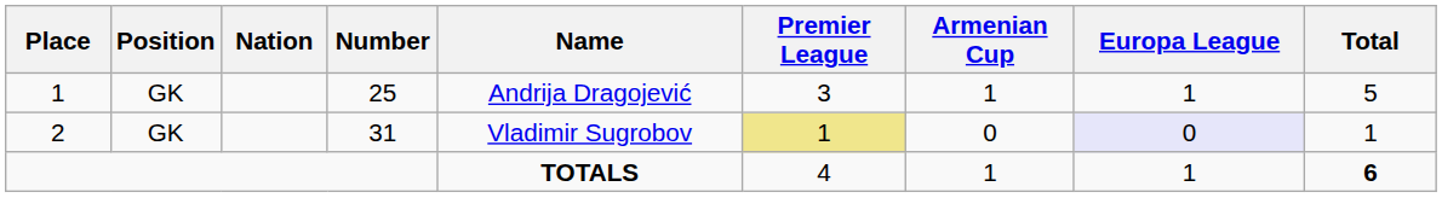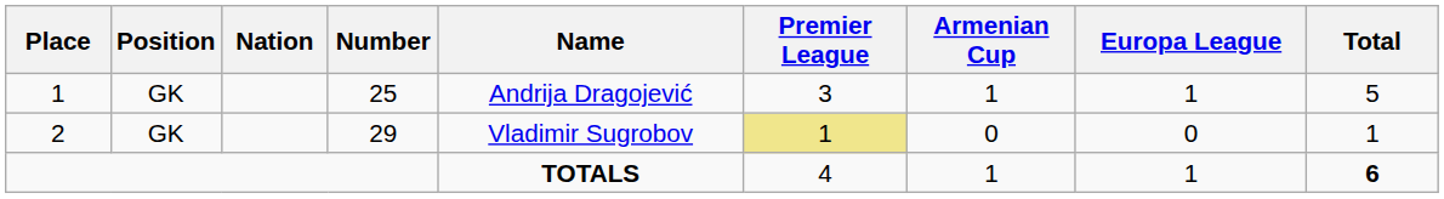 <table class="wikitable" style="font-size: 95%; text-align: center;">
 <tr>
 <th width=60>Place</th>
 <th width=60>Position</th>
 <th width=60>Nation</th>
 <th width=60>Number</th>
 <th width=200>Name</th>
 <th width=100><a href='#'>Premier League</a></th>
 <th width=100><a href='#'>Armenian Cup</a></th>
 <th width=150><a href='#'>Europa League</a></th>
 <th width=80><strong>Total</strong></th>
 </tr>
 <tr>
 <td>1</td>
 <td>GK</td>
 <td></td>
 <td>25</td>
 <td><a href='#'>Andrija Dragojević</a></td>
 <td>3</td>
 <td>1</td>
 <td>1</td>
 <td>5</td>
 </tr>
 <tr>
 <td>2</td>
 <td>GK</td>
 <td></td>
-<td>31</td>
+<td>29</td>
 <td><a href='#'>Vladimir Sugrobov</a></td>
 <td style="background: khaki;">1</td>
 <td>0</td>
-<td style="background: lavender;">0</td>
+<td>0</td>
 <td>1</td>
 </tr>
 <tr>
 <td colspan="4"></td>
 <td><strong>TOTALS</strong></td>
 <td>4</td>
 <td>1</td>
 <td>1</td>
 <td><strong>6</strong></td>
 </tr>
 </table>
